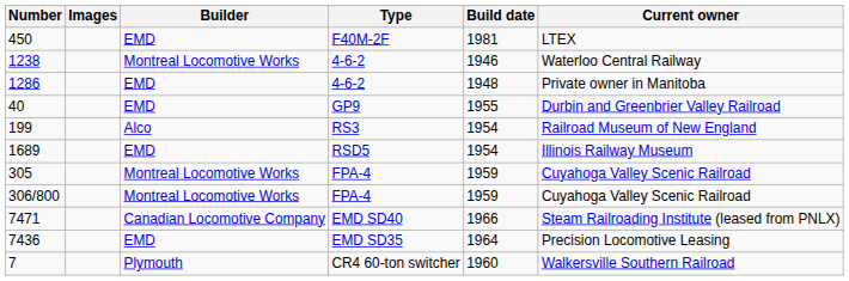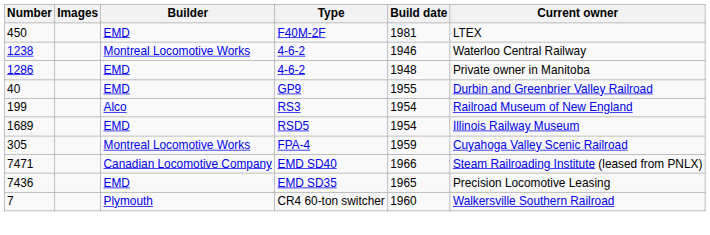 <table class="wikitable">
 <tr>
 <th>Number</th>
 <th>Images</th>
 <th>Builder</th>
 <th>Type</th>
 <th>Build date</th>
 <th>Current owner</th>
 </tr>
 <tr>
 <td>450</td>
 <td></td>
 <td><a href='#'>EMD</a></td>
 <td><a href='#'>F40M-2F</a></td>
 <td>1981</td>
 <td>LTEX</td>
 </tr>
 <tr>
 <td><a href='#'>1238</a></td>
 <td></td>
 <td><a href='#'>Montreal Locomotive Works</a></td>
 <td><a href='#'>4-6-2</a></td>
 <td>1946</td>
 <td>Waterloo Central Railway</td>
 </tr>
 <tr>
 <td><a href='#'>1286</a></td>
 <td></td>
 <td><a href='#'>EMD</a></td>
 <td><a href='#'>4-6-2</a></td>
 <td>1948</td>
 <td>Private owner in Manitoba</td>
 </tr>
 <tr>
 <td>40</td>
 <td></td>
 <td><a href='#'>EMD</a></td>
 <td><a href='#'>GP9</a></td>
 <td>1955</td>
 <td><a href='#'>Durbin and Greenbrier Valley Railroad</a></td>
 </tr>
 <tr>
 <td>199</td>
 <td></td>
 <td><a href='#'>Alco</a></td>
 <td><a href='#'>RS3</a></td>
 <td>1954</td>
 <td><a href='#'>Railroad Museum of New England</a></td>
 </tr>
 <tr>
 <td>1689</td>
 <td></td>
 <td><a href='#'>EMD</a></td>
 <td><a href='#'>RSD5</a></td>
 <td>1954</td>
 <td><a href='#'>Illinois Railway Museum</a></td>
 </tr>
 <tr>
 <td>305</td>
 <td></td>
 <td><a href='#'>Montreal Locomotive Works</a></td>
 <td><a href='#'>FPA-4</a></td>
 <td>1959</td>
 <td><a href='#'>Cuyahoga Valley Scenic Railroad</a></td>
 </tr>
 <tr>
-<td>306/800</td>
-<td></td>
-<td><a href='#'>Montreal Locomotive Works</a></td>
-<td><a href='#'>FPA-4</a></td>
-<td>1959</td>
-<td>Cuyahoga Valley Scenic Railroad</td>
-</tr>
-<tr>
 <td>7471</td>
 <td></td>
 <td><a href='#'>Canadian Locomotive Company</a></td>
 <td><a href='#'>EMD SD40</a></td>
 <td>1966</td>
 <td><a href='#'>Steam Railroading Institute</a> (leased from PNLX)</td>
 </tr>
 <tr>
 <td>7436</td>
 <td></td>
 <td><a href='#'>EMD</a></td>
 <td><a href='#'>EMD SD35</a></td>
-<td>1964</td>
+<td>1965</td>
 <td>Precision Locomotive Leasing</td>
 </tr>
 <tr>
 <td>7</td>
 <td></td>
 <td><a href='#'>Plymouth</a></td>
 <td>CR4 60-ton switcher</td>
 <td>1960</td>
 <td><a href='#'>Walkersville Southern Railroad</a></td>
 </tr>
 </table>
